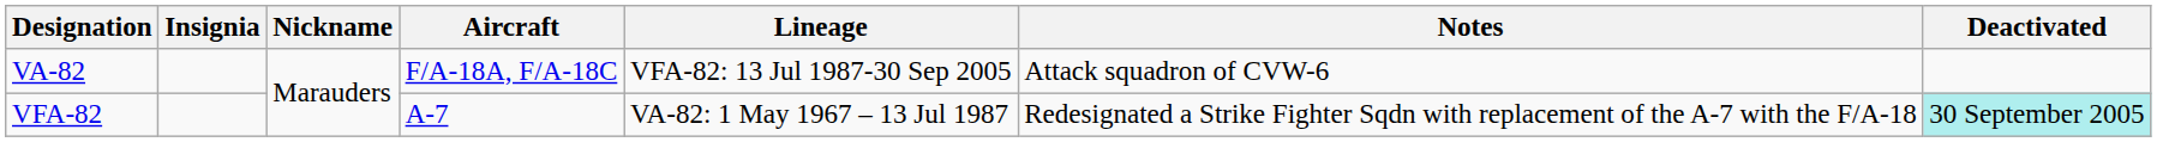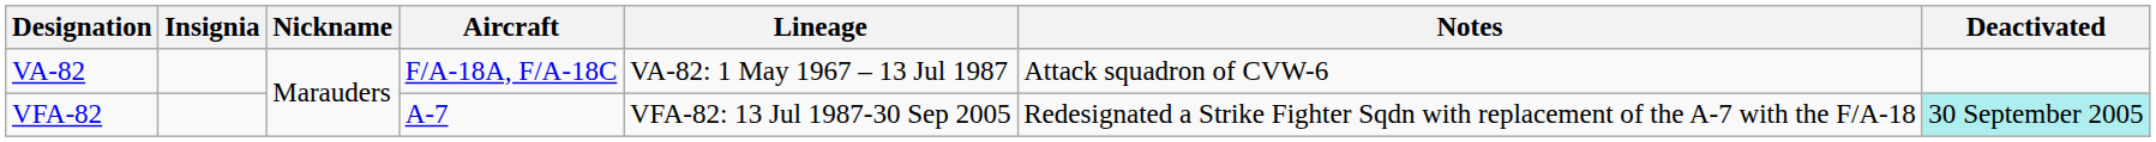 <table class="wikitable">
 <tr>
 <th>Designation</th>
 <th>Insignia</th>
 <th>Nickname</th>
 <th>Aircraft</th>
 <th>Lineage</th>
 <th>Notes</th>
 <th>Deactivated</th>
 </tr>
 <tr>
 <td><a href='#'>VA-82</a></td>
 <td></td>
 <td Rowspan="2">Marauders</td>
 <td><a href='#'>F/A-18A, F/A-18C</a></td>
-<td style="white-space: nowrap;">VFA-82: 13 Jul 1987-30 Sep 2005</td>
+<td>VA-82: 1 May 1967 – 13 Jul 1987</td>
 <td>Attack squadron of CVW-6</td>
 </tr>
 <tr>
 <td><a href='#'>VFA-82</a></td>
 <td></td>
 <td><a href='#'>A-7</a></td>
-<td>VA-82: 1 May 1967 – 13 Jul 1987</td>
+<td style="white-space: nowrap;">VFA-82: 13 Jul 1987-30 Sep 2005</td>
 <td>Redesignated a Strike Fighter Sqdn with replacement of the A-7 with the F/A-18</td>
 <td style="background: paleturquoise;">30 September 2005</td>
 </tr>
 </table>
